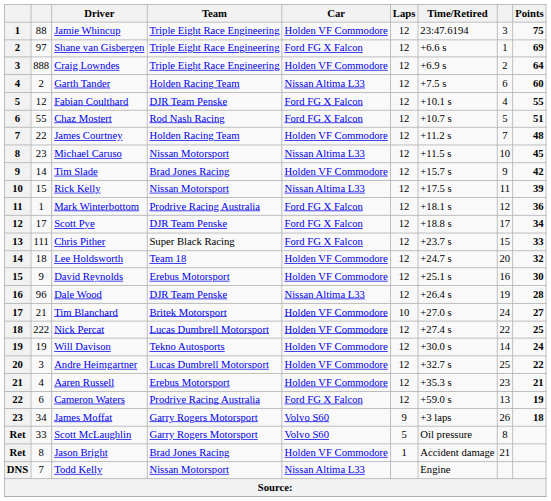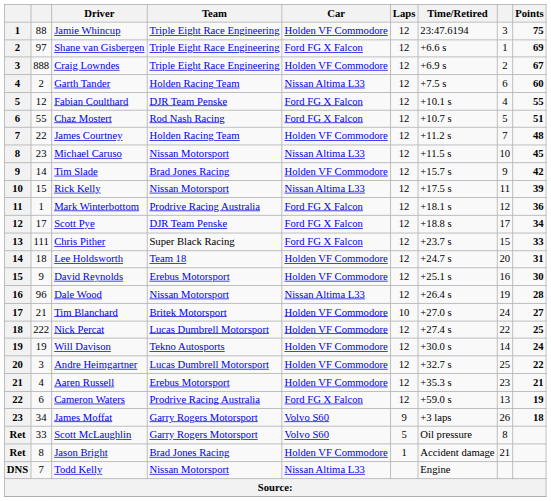 <table class="wikitable" style="font-size: 90%">
 <tr>
 <th></th>
 <th></th>
 <th>Driver</th>
 <th>Team</th>
 <th>Car</th>
 <th>Laps</th>
 <th>Time/Retired</th>
 <th></th>
 <th>Points</th>
 </tr>
 <tr>
 <th>1</th>
 <td align="center">88</td>
 <td> <a href='#'>Jamie Whincup</a></td>
 <td><a href='#'>Triple Eight Race Engineering</a></td>
 <td><a href='#'>Holden VF Commodore</a></td>
 <td align="center">12</td>
 <td>23:47.6194</td>
 <td align="center">3</td>
 <td align="right"><strong>75</strong></td>
 </tr>
 <tr>
 <th>2</th>
 <td align="center">97</td>
 <td> <a href='#'>Shane van Gisbergen</a></td>
 <td><a href='#'>Triple Eight Race Engineering</a></td>
 <td><a href='#'>Ford FG X Falcon</a></td>
 <td align="center">12</td>
 <td>+6.6 s</td>
 <td align="center">1</td>
 <td align="right"><strong>69</strong></td>
 </tr>
 <tr>
 <th>3</th>
 <td align="center">888</td>
 <td> <a href='#'>Craig Lowndes</a></td>
 <td><a href='#'>Triple Eight Race Engineering</a></td>
 <td><a href='#'>Holden VF Commodore</a></td>
 <td align="center">12</td>
 <td>+6.9 s</td>
 <td align="center">2</td>
-<td align="right"><strong>64</strong></td>
+<td align="right"><strong>67</strong></td>
 </tr>
 <tr>
 <th>4</th>
 <td align="center">2</td>
 <td> <a href='#'>Garth Tander</a></td>
 <td><a href='#'>Holden Racing Team</a></td>
 <td><a href='#'>Nissan Altima L33</a></td>
 <td align="center">12</td>
 <td>+7.5 s</td>
 <td align="center">6</td>
 <td align="right"><strong>60</strong></td>
 </tr>
 <tr>
 <th>5</th>
 <td align="center">12</td>
 <td> <a href='#'>Fabian Coulthard</a></td>
 <td><a href='#'>DJR Team Penske</a></td>
 <td><a href='#'>Ford FG X Falcon</a></td>
 <td align="center">12</td>
 <td>+10.1 s</td>
 <td align="center">4</td>
 <td align="right"><strong>55</strong></td>
 </tr>
 <tr>
 <th>6</th>
 <td align="center">55</td>
 <td> <a href='#'>Chaz Mostert</a></td>
 <td><a href='#'>Rod Nash Racing</a></td>
 <td><a href='#'>Ford FG X Falcon</a></td>
 <td align="center">12</td>
 <td>+10.7 s</td>
 <td align="center">5</td>
 <td align="right"><strong>51</strong></td>
 </tr>
 <tr>
 <th>7</th>
 <td align="center">22</td>
 <td> <a href='#'>James Courtney</a></td>
 <td><a href='#'>Holden Racing Team</a></td>
 <td><a href='#'>Holden VF Commodore</a></td>
 <td align="center">12</td>
 <td>+11.2 s</td>
 <td align="center">7</td>
 <td align="right"><strong>48</strong></td>
 </tr>
 <tr>
 <th>8</th>
 <td align="center">23</td>
 <td> <a href='#'>Michael Caruso</a></td>
 <td><a href='#'>Nissan Motorsport</a></td>
 <td><a href='#'>Nissan Altima L33</a></td>
 <td align="center">12</td>
 <td>+11.5 s</td>
 <td align="center">10</td>
 <td align="right"><strong>45</strong></td>
 </tr>
 <tr>
 <th>9</th>
 <td align="center">14</td>
 <td> <a href='#'>Tim Slade</a></td>
 <td><a href='#'>Brad Jones Racing</a></td>
 <td><a href='#'>Holden VF Commodore</a></td>
 <td align="center">12</td>
 <td>+15.7 s</td>
 <td align="center">9</td>
 <td align="right"><strong>42</strong></td>
 </tr>
 <tr>
 <th>10</th>
 <td align="center">15</td>
 <td> <a href='#'>Rick Kelly</a></td>
 <td><a href='#'>Nissan Motorsport</a></td>
 <td><a href='#'>Nissan Altima L33</a></td>
 <td align="center">12</td>
 <td>+17.5 s</td>
 <td align="center">11</td>
 <td align="right"><strong>39</strong></td>
 </tr>
 <tr>
 <th>11</th>
 <td align="center">1</td>
 <td> <a href='#'>Mark Winterbottom</a></td>
 <td><a href='#'>Prodrive Racing Australia</a></td>
 <td><a href='#'>Ford FG X Falcon</a></td>
 <td align="center">12</td>
 <td>+18.1 s</td>
 <td align="center">12</td>
 <td align="right"><strong>36</strong></td>
 </tr>
 <tr>
 <th>12</th>
 <td align="center">17</td>
 <td> <a href='#'>Scott Pye</a></td>
 <td><a href='#'>DJR Team Penske</a></td>
 <td><a href='#'>Ford FG X Falcon</a></td>
 <td align="center">12</td>
 <td>+18.8 s</td>
 <td align="center">17</td>
 <td align="right"><strong>34</strong></td>
 </tr>
 <tr>
 <th>13</th>
 <td align="center">111</td>
 <td> <a href='#'>Chris Pither</a></td>
 <td>Super Black Racing</td>
 <td><a href='#'>Ford FG X Falcon</a></td>
 <td align="center">12</td>
 <td>+23.7 s</td>
 <td align="center">15</td>
 <td align="right"><strong>33</strong></td>
 </tr>
 <tr>
 <th>14</th>
 <td align="center">18</td>
 <td> <a href='#'>Lee Holdsworth</a></td>
 <td><a href='#'>Team 18</a></td>
 <td><a href='#'>Holden VF Commodore</a></td>
 <td align="center">12</td>
 <td>+24.7 s</td>
 <td align="center">20</td>
-<td align="right"><strong>32</strong></td>
+<td align="right"><strong>31</strong></td>
 </tr>
 <tr>
 <th>15</th>
 <td align="center">9</td>
 <td> <a href='#'>David Reynolds</a></td>
 <td><a href='#'>Erebus Motorsport</a></td>
 <td><a href='#'>Holden VF Commodore</a></td>
 <td align="center">12</td>
 <td>+25.1 s</td>
 <td align="center">16</td>
 <td align="right"><strong>30</strong></td>
 </tr>
 <tr>
 <th>16</th>
 <td align="center">96</td>
 <td> <a href='#'>Dale Wood</a></td>
-<td><a href='#'>DJR Team Penske</a></td>
+<td><a href='#'>Nissan Motorsport</a></td>
 <td><a href='#'>Nissan Altima L33</a></td>
 <td align="center">12</td>
 <td>+26.4 s</td>
 <td align="center">19</td>
 <td align="right"><strong>28</strong></td>
 </tr>
 <tr>
 <th>17</th>
 <td align="center">21</td>
 <td> <a href='#'>Tim Blanchard</a></td>
 <td><a href='#'>Britek Motorsport</a></td>
 <td><a href='#'>Holden VF Commodore</a></td>
 <td align="center">10</td>
 <td>+27.0 s</td>
 <td align="center">24</td>
 <td align="right"><strong>27</strong></td>
 </tr>
 <tr>
 <th>18</th>
 <td align="center">222</td>
 <td> <a href='#'>Nick Percat</a></td>
 <td><a href='#'>Lucas Dumbrell Motorsport</a></td>
 <td><a href='#'>Holden VF Commodore</a></td>
 <td align="center">12</td>
 <td>+27.4 s</td>
 <td align="center">22</td>
 <td align="right"><strong>25</strong></td>
 </tr>
 <tr>
 <th>19</th>
 <td align="center">19</td>
 <td> <a href='#'>Will Davison</a></td>
 <td><a href='#'>Tekno Autosports</a></td>
 <td><a href='#'>Holden VF Commodore</a></td>
 <td align="center">12</td>
 <td>+30.0 s</td>
 <td align="center">14</td>
 <td align="right"><strong>24</strong></td>
 </tr>
 <tr>
 <th>20</th>
 <td align="center">3</td>
 <td> <a href='#'>Andre Heimgartner</a></td>
 <td><a href='#'>Lucas Dumbrell Motorsport</a></td>
 <td><a href='#'>Holden VF Commodore</a></td>
 <td align="center">12</td>
 <td>+32.7 s</td>
 <td align="center">25</td>
 <td align="right"><strong>22</strong></td>
 </tr>
 <tr>
 <th>21</th>
 <td align="center">4</td>
 <td> <a href='#'>Aaren Russell</a></td>
 <td><a href='#'>Erebus Motorsport</a></td>
 <td><a href='#'>Holden VF Commodore</a></td>
 <td align="center">12</td>
 <td>+35.3 s</td>
 <td align="center">23</td>
 <td align="right"><strong>21</strong></td>
 </tr>
 <tr>
 <th>22</th>
 <td align="center">6</td>
 <td> <a href='#'>Cameron Waters</a></td>
 <td><a href='#'>Prodrive Racing Australia</a></td>
 <td><a href='#'>Ford FG X Falcon</a></td>
 <td align="center">12</td>
 <td>+59.0 s</td>
 <td align="center">13</td>
 <td align="right"><strong>19</strong></td>
 </tr>
 <tr>
 <th>23</th>
 <td align="center">34</td>
 <td> <a href='#'>James Moffat</a></td>
 <td><a href='#'>Garry Rogers Motorsport</a></td>
 <td><a href='#'>Volvo S60</a></td>
 <td align="center">9</td>
 <td>+3 laps</td>
 <td align="center">26</td>
 <td align="right"><strong>18</strong></td>
 </tr>
 <tr>
 <th>Ret</th>
 <td align="center">33</td>
 <td> <a href='#'>Scott McLaughlin</a></td>
 <td><a href='#'>Garry Rogers Motorsport</a></td>
 <td><a href='#'>Volvo S60</a></td>
 <td align="center">5</td>
 <td>Oil pressure</td>
 <td align="center">8</td>
 <td></td>
 </tr>
 <tr>
 <th>Ret</th>
 <td align="center">8</td>
 <td> <a href='#'>Jason Bright</a></td>
 <td><a href='#'>Brad Jones Racing</a></td>
 <td><a href='#'>Holden VF Commodore</a></td>
 <td align="center">1</td>
 <td>Accident damage</td>
 <td align="center">21</td>
 <td></td>
 </tr>
 <tr>
 <th>DNS</th>
 <td align="center">7</td>
 <td> <a href='#'>Todd Kelly</a></td>
 <td><a href='#'>Nissan Motorsport</a></td>
 <td><a href='#'>Nissan Altima L33</a></td>
 <td></td>
 <td>Engine</td>
 <td></td>
 <td></td>
 </tr>
 <tr>
 <th colspan="9">Source:</th>
 </tr>
 <tr>
 </tr>
 </table>
